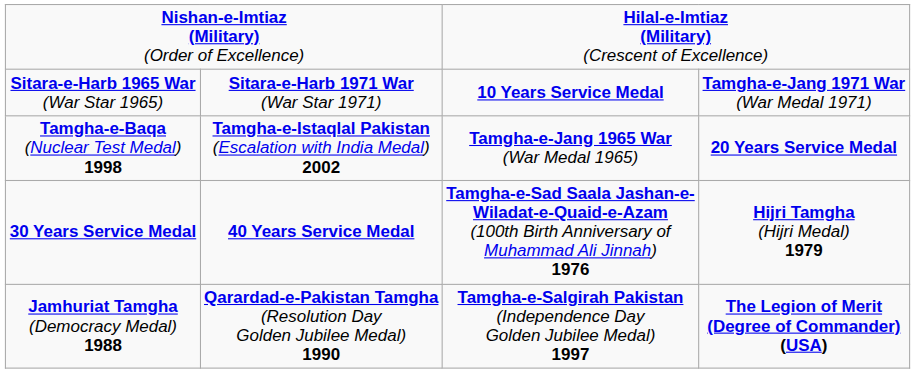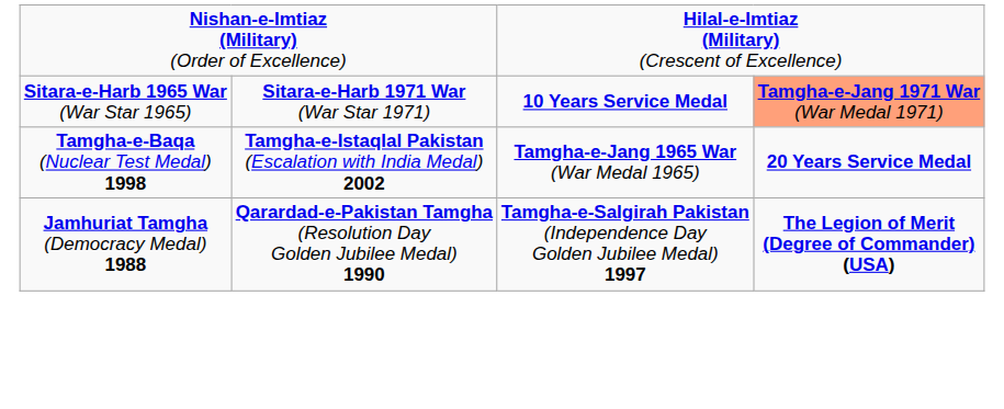 <table class="wikitable" style="margin:1em auto; text-align:center;">
 <tr>
 <td colspan="2"><strong><a href='#'>Nishan-e-Imtiaz</a></strong><br><strong><a href='#'>(Military)</a></strong><br><em>(Order of Excellence)</em></td>
 <td colspan="2"><a href='#'><strong>Hilal-e-Imtiaz</strong></a><br><strong><a href='#'>(Military)</a></strong><br><em>(Crescent of Excellence)</em></td>
 </tr>
 <tr>
 <td><strong><a href='#'>Sitara-e-Harb 1965 War</a></strong><br><em>(War Star 1965)</em></td>
 <td><strong><a href='#'>Sitara-e-Harb 1971 War</a></strong><br><em>(War Star 1971)</em></td>
 <td><strong><a href='#'>10 Years Service Medal</a></strong></td>
-<td><strong><a href='#'>Tamgha-e-Jang 1971 War</a></strong><br><em>(War Medal 1971)</em></td>
+<td style="background: lightsalmon;"><strong><a href='#'>Tamgha-e-Jang 1971 War</a></strong><br><em>(War Medal 1971)</em></td>
 </tr>
 <tr>
 <td><strong><a href='#'>Tamgha-e-Baqa</a></strong><br><em>(<a href='#'>Nuclear Test Medal</a>)</em><br><strong>1998</strong></td>
 <td><strong><a href='#'>Tamgha-e-Istaqlal Pakistan</a></strong><br><em>(<a href='#'>Escalation with India Medal</a>)</em><br><strong>2002</strong></td>
 <td><strong><a href='#'>Tamgha-e-Jang 1965 War</a></strong><br><em>(War Medal 1965)</em></td>
 <td><strong><a href='#'>20 Years Service Medal</a></strong></td>
 </tr>
 <tr>
-<td><strong><a href='#'>30 Years Service Medal</a></strong></td>
-<td><strong><a href='#'>40 Years Service Medal</a></strong></td>
-<td><strong><a href='#'>Tamgha-e-Sad Saala Jashan-e-</a></strong><br><strong><a href='#'>Wiladat-e-Quaid-e-Azam</a></strong><br><em>(100th Birth Anniversary of</em><br><em><a href='#'>Muhammad Ali Jinnah</a>)</em><br><strong>1976</strong></td>
-<td><strong><a href='#'>Hijri Tamgha</a></strong><br><em>(Hijri Medal)</em><br><strong>1979</strong></td>
-</tr>
-<tr>
 <td><strong><a href='#'>Jamhuriat Tamgha</a></strong><br><em>(Democracy Medal)</em><br><strong>1988</strong></td>
 <td><strong><a href='#'>Qarardad-e-Pakistan Tamgha</a></strong><br><em>(Resolution Day</em><br><em>Golden Jubilee Medal)</em><br><strong>1990</strong></td>
 <td><strong><a href='#'>Tamgha-e-Salgirah Pakistan</a></strong><br><em>(Independence Day</em><br><em>Golden Jubilee Medal)</em><br><strong>1997</strong></td>
 <td><strong><a href='#'>The Legion of Merit</a></strong><br><strong><a href='#'>(Degree of Commander)</a></strong><br><strong>(<a href='#'>USA</a>)</strong></td>
 </tr>
 </table>
